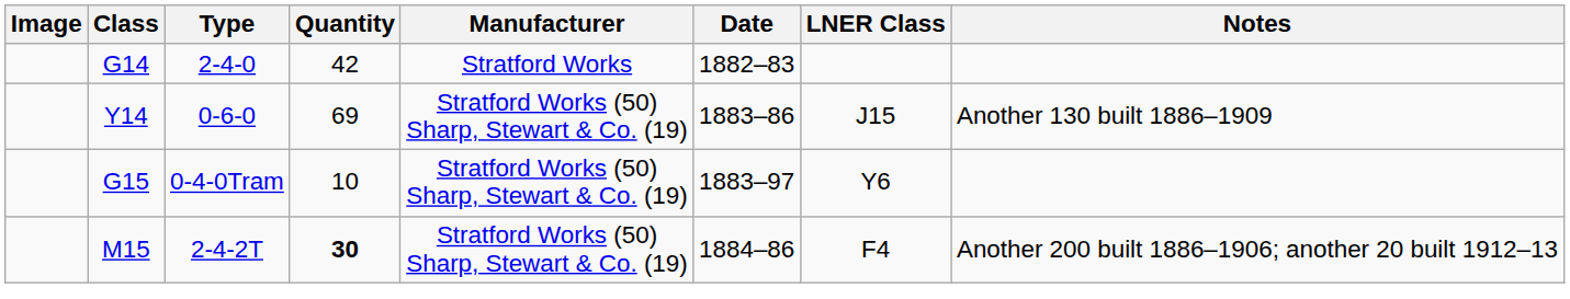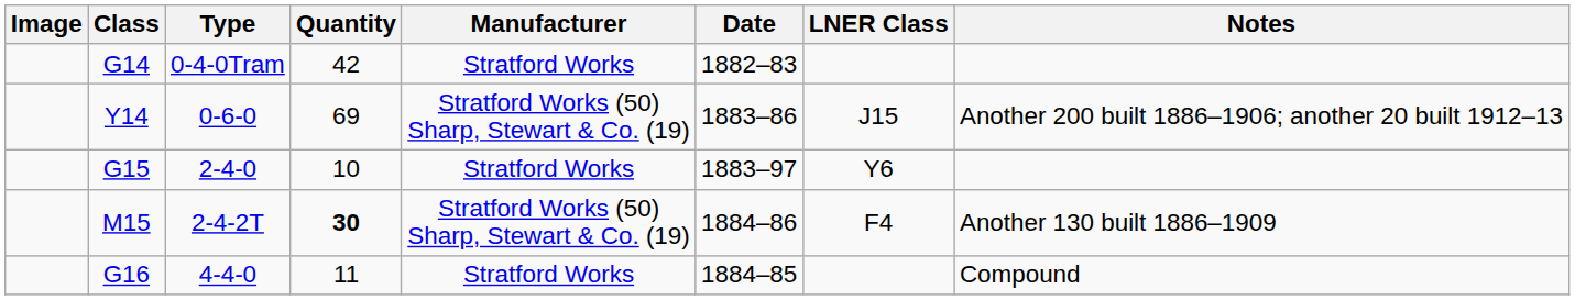 <table class="wikitable" style=text-align:center>
 <tr>
 <th>Image</th>
 <th>Class</th>
 <th>Type</th>
 <th>Quantity</th>
 <th>Manufacturer</th>
 <th>Date</th>
 <th>LNER Class</th>
 <th>Notes</th>
 </tr>
 <tr>
 <td></td>
 <td><a href='#'>G14</a></td>
-<td><a href='#'>2-4-0</a></td>
+<td><a href='#'>0-4-0Tram</a></td>
 <td>42</td>
 <td><a href='#'>Stratford Works</a></td>
 <td>1882–83</td>
 <td></td>
 <td align=left></td>
 </tr>
 <tr>
 <td></td>
 <td><a href='#'>Y14</a></td>
 <td><a href='#'>0-6-0</a></td>
 <td>69</td>
 <td><a href='#'>Stratford Works</a> (50)<br><a href='#'>Sharp, Stewart & Co.</a> (19)</td>
 <td>1883–86</td>
 <td>J15</td>
-<td align=left> Another 130 built 1886–1909</td>
+<td align=left> Another 200 built 1886–1906; another 20 built 1912–13</td>
 </tr>
 <tr>
 <td></td>
 <td><a href='#'>G15</a></td>
-<td><a href='#'>0-4-0Tram</a></td>
+<td><a href='#'>2-4-0</a></td>
 <td>10</td>
-<td><a href='#'>Stratford Works</a> (50)<br><a href='#'>Sharp, Stewart & Co.</a> (19)</td>
+<td><a href='#'>Stratford Works</a></td>
 <td>1883–97</td>
 <td>Y6</td>
 <td align=left></td>
 </tr>
 <tr>
 <td></td>
 <td><a href='#'>M15</a></td>
 <td><a href='#'>2-4-2T</a></td>
 <td><strong>30</strong></td>
 <td><a href='#'>Stratford Works</a> (50)<br><a href='#'>Sharp, Stewart & Co.</a> (19)</td>
 <td>1884–86</td>
 <td>F4</td>
-<td align=left> Another 200 built 1886–1906; another 20 built 1912–13</td>
+<td align=left> Another 130 built 1886–1909</td>
+</tr>
+<tr>
+<td></td>
+<td><a href='#'>G16</a></td>
+<td><a href='#'>4-4-0</a></td>
+<td>11</td>
+<td><a href='#'>Stratford Works</a></td>
+<td>1884–85</td>
+<td></td>
+<td align=left> Compound</td>
 </tr>
 </table>
